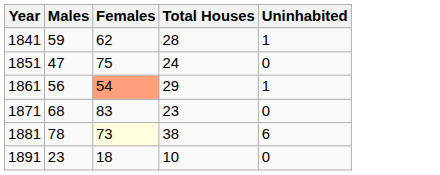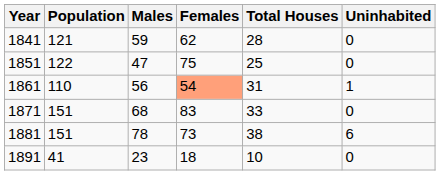 <table class="wikitable">
 <tr>
 <th>Year</th>
+<th>Population</th>
 <th>Males</th>
 <th>Females</th>
 <th>Total Houses</th>
 <th>Uninhabited</th>
 </tr>
 <tr>
 <td>1841</td>
+<td>121</td>
 <td>59</td>
 <td>62</td>
 <td>28</td>
-<td>1</td>
+<td>0</td>
 </tr>
 <tr>
 <td>1851</td>
+<td>122</td>
 <td>47</td>
 <td>75</td>
-<td>24</td>
+<td>25</td>
 <td>0</td>
 </tr>
 <tr>
 <td>1861</td>
+<td>110</td>
 <td>56</td>
 <td style="background: lightsalmon;">54</td>
-<td>29</td>
+<td>31</td>
 <td>1</td>
 </tr>
 <tr>
 <td>1871</td>
+<td>151</td>
 <td>68</td>
 <td>83</td>
-<td>23</td>
+<td>33</td>
 <td>0</td>
 </tr>
 <tr>
 <td>1881</td>
+<td>151</td>
 <td>78</td>
-<td style="background: lightyellow;">73</td>
+<td>73</td>
 <td>38</td>
 <td>6</td>
 </tr>
 <tr>
 <td>1891</td>
+<td>41</td>
 <td>23</td>
 <td>18</td>
 <td>10</td>
 <td>0</td>
 </tr>
 </table>
